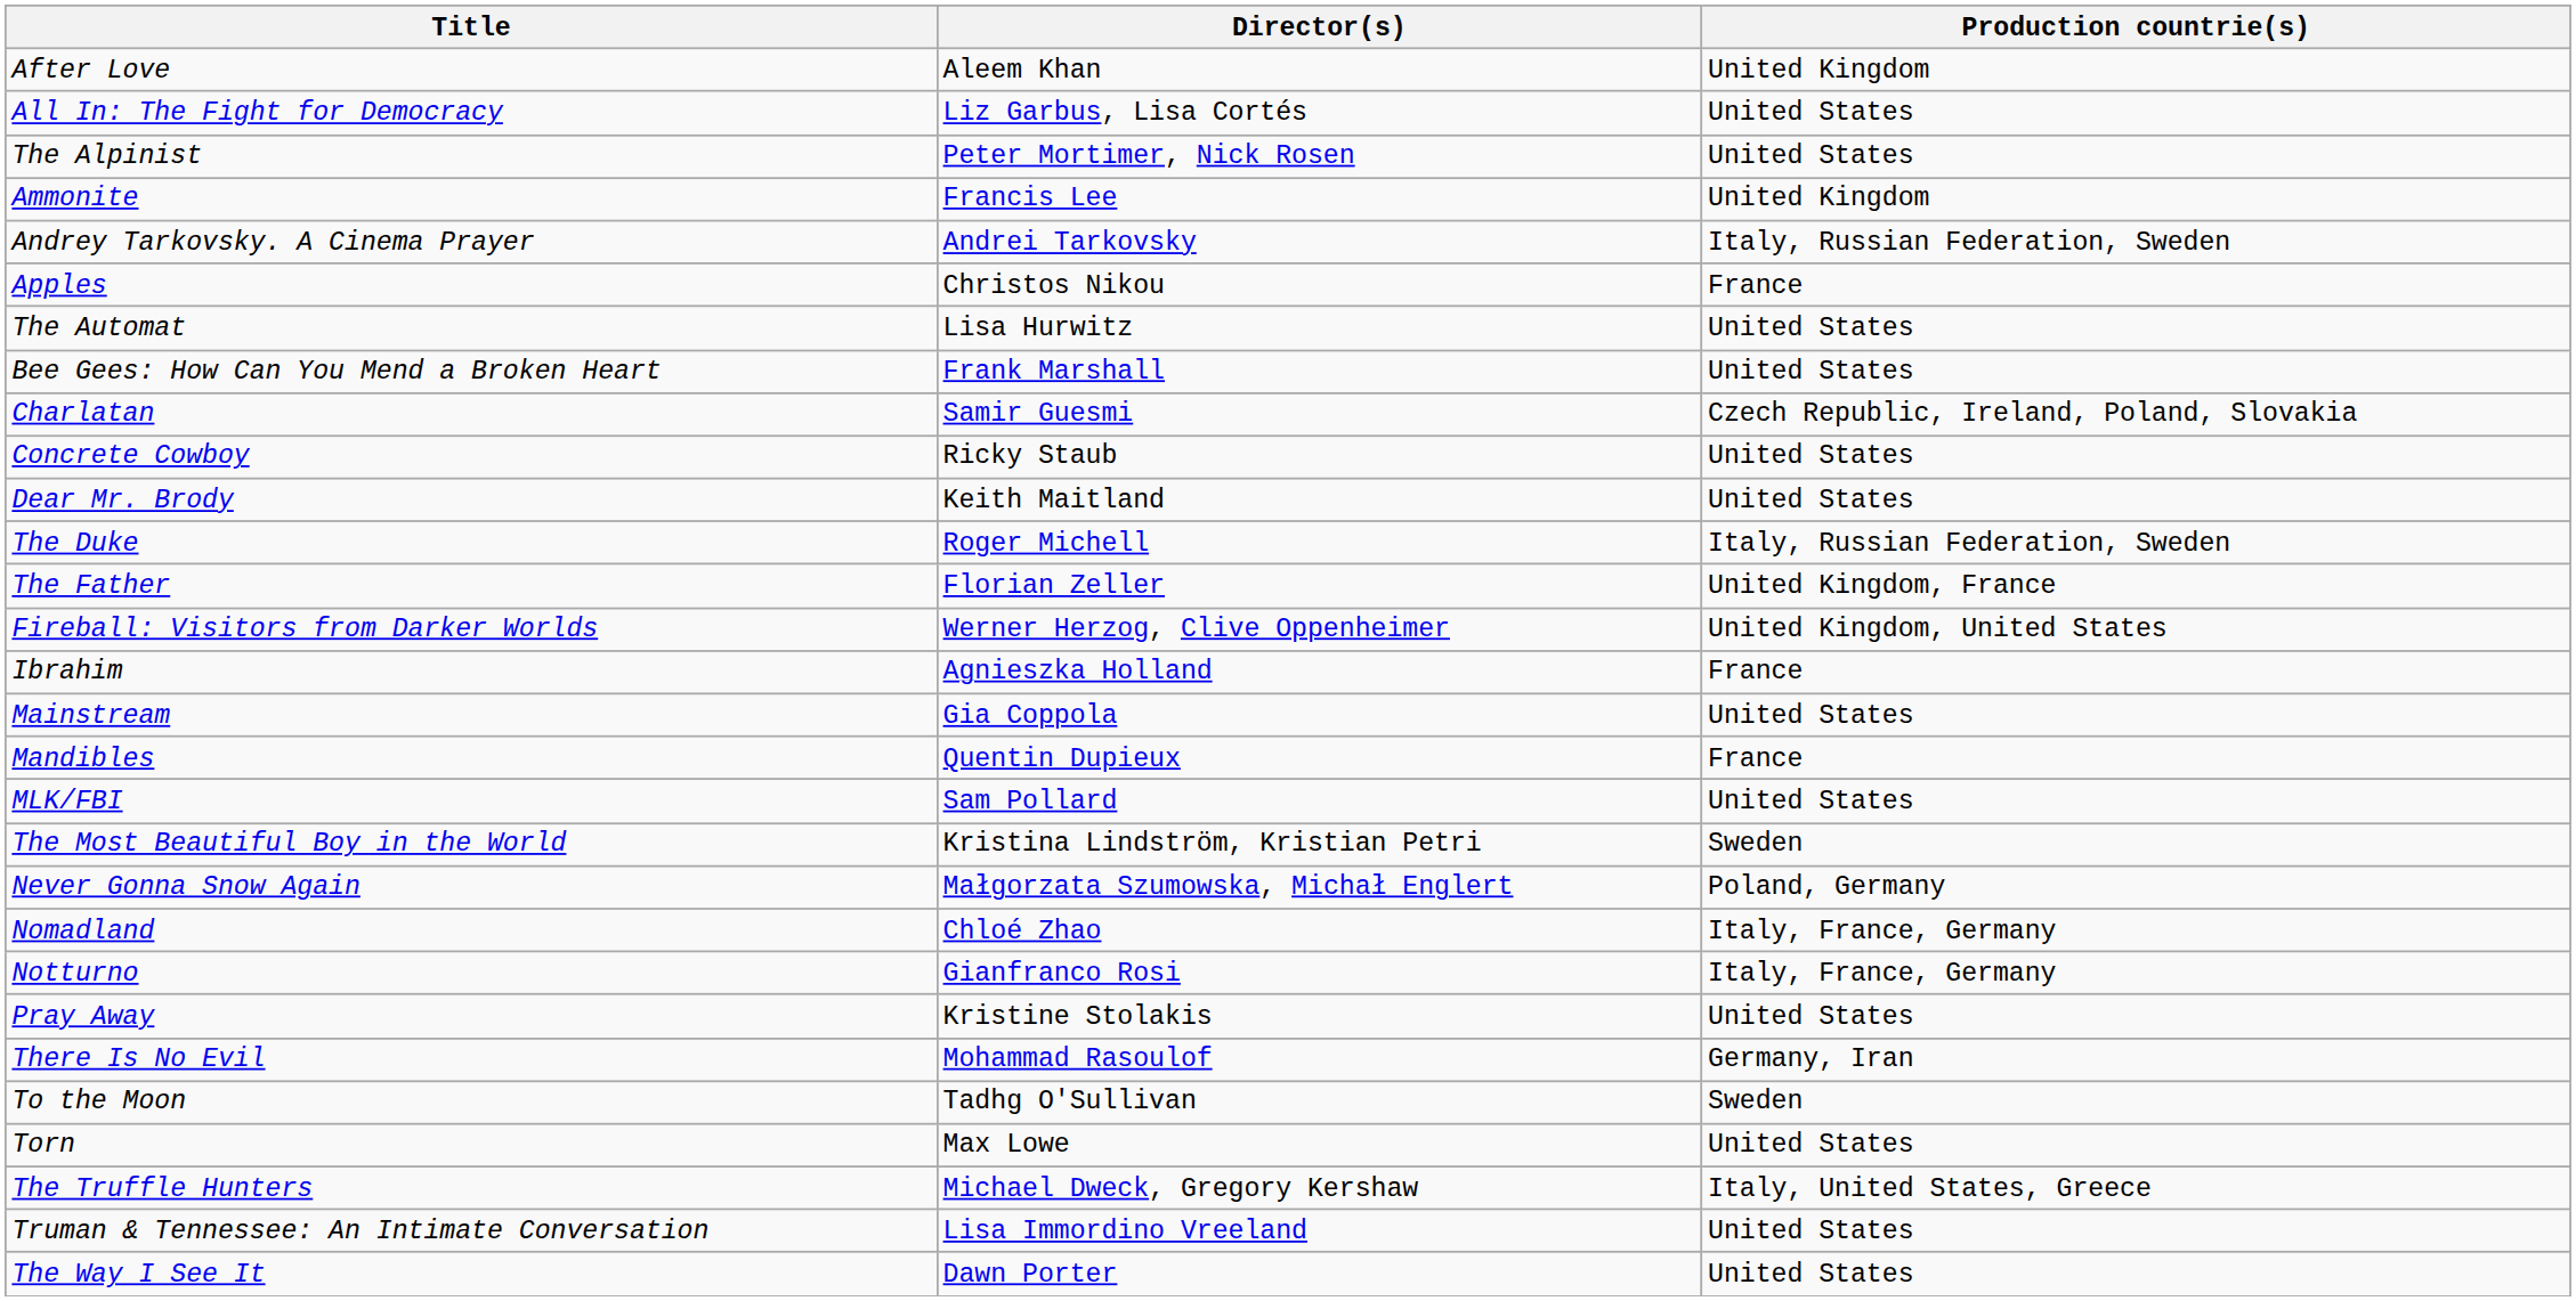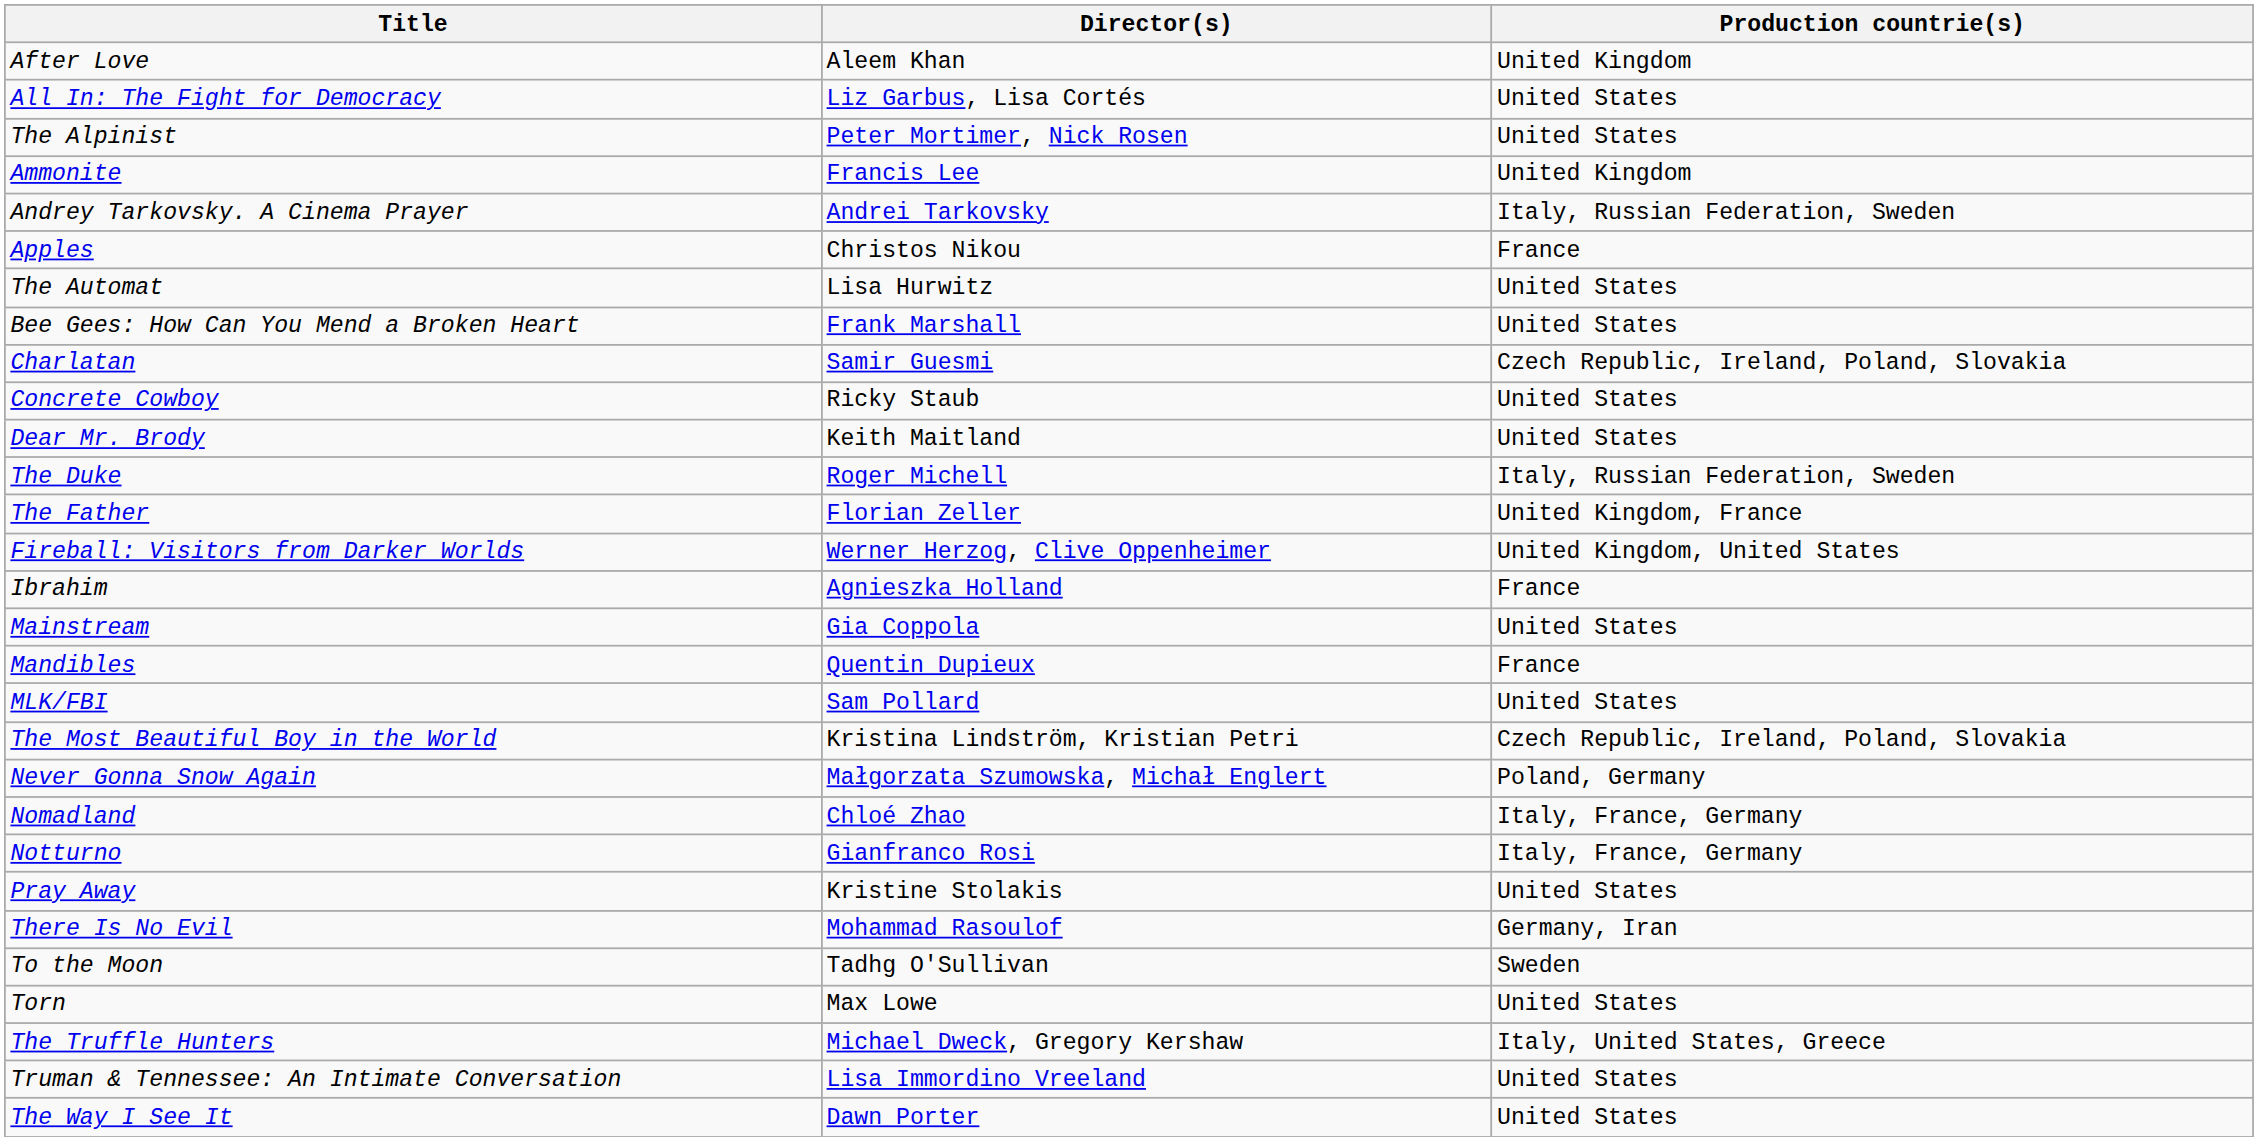 <table class="sortable wikitable" style="width:100%; margin-bottom:4px" cellpadding="5">
 <tr>
 <th scope="col">Title</th>
 <th scope="col">Director(s)</th>
 <th scope="col">Production countrie(s)</th>
 </tr>
 <tr>
 <td><em>After Love</em></td>
 <td>Aleem Khan</td>
 <td>United Kingdom</td>
 </tr>
 <tr>
 <td><em><a href='#'>All In: The Fight for Democracy</a></em></td>
 <td><a href='#'>Liz Garbus</a>, Lisa Cortés</td>
 <td>United States</td>
 </tr>
 <tr>
 <td><em>The Alpinist</em></td>
 <td><a href='#'>Peter Mortimer</a>, <a href='#'>Nick Rosen</a></td>
 <td>United States</td>
 </tr>
 <tr>
 <td><em><a href='#'>Ammonite</a></em></td>
 <td><a href='#'>Francis Lee</a></td>
 <td>United Kingdom</td>
 </tr>
 <tr>
 <td><em>Andrey Tarkovsky. A Cinema Prayer</em></td>
 <td><a href='#'>Andrei Tarkovsky</a></td>
 <td>Italy, Russian Federation, Sweden</td>
 </tr>
 <tr>
 <td><em><a href='#'>Apples</a></em></td>
 <td>Christos Nikou</td>
 <td>France</td>
 </tr>
 <tr>
 <td><em>The Automat</em></td>
 <td>Lisa Hurwitz</td>
 <td>United States</td>
 </tr>
 <tr>
 <td><em>Bee Gees: How Can You Mend a Broken Heart</em></td>
 <td><a href='#'>Frank Marshall</a></td>
 <td>United States</td>
 </tr>
 <tr>
 <td><em><a href='#'>Charlatan</a></em></td>
 <td><a href='#'>Samir Guesmi</a></td>
 <td>Czech Republic, Ireland, Poland, Slovakia</td>
 </tr>
 <tr>
 <td><em><a href='#'>Concrete Cowboy</a></em></td>
 <td>Ricky Staub</td>
 <td>United States</td>
 </tr>
 <tr>
 <td><em><a href='#'>Dear Mr. Brody</a></em></td>
 <td>Keith Maitland</td>
 <td>United States</td>
 </tr>
 <tr>
 <td><em><a href='#'>The Duke</a></em></td>
 <td><a href='#'>Roger Michell</a></td>
 <td>Italy, Russian Federation, Sweden</td>
 </tr>
 <tr>
 <td><em><a href='#'>The Father</a></em></td>
 <td><a href='#'>Florian Zeller</a></td>
 <td>United Kingdom, France</td>
 </tr>
 <tr>
 <td><em><a href='#'>Fireball: Visitors from Darker Worlds</a></em></td>
 <td><a href='#'>Werner Herzog</a>, <a href='#'>Clive Oppenheimer</a></td>
 <td>United Kingdom, United States</td>
 </tr>
 <tr>
 <td><em>Ibrahim</em></td>
 <td><a href='#'>Agnieszka Holland</a></td>
 <td>France</td>
 </tr>
 <tr>
 <td><em><a href='#'>Mainstream</a></em></td>
 <td><a href='#'>Gia Coppola</a></td>
 <td>United States</td>
 </tr>
 <tr>
 <td><em><a href='#'>Mandibles</a></em></td>
 <td><a href='#'>Quentin Dupieux</a></td>
 <td>France</td>
 </tr>
 <tr>
 <td><em><a href='#'>MLK/FBI</a></em></td>
 <td><a href='#'>Sam Pollard</a></td>
 <td>United States</td>
 </tr>
 <tr>
 <td><em><a href='#'>The Most Beautiful Boy in the World</a></em></td>
 <td>Kristina Lindström, Kristian Petri</td>
-<td>Sweden</td>
+<td>Czech Republic, Ireland, Poland, Slovakia</td>
 </tr>
 <tr>
 <td><em><a href='#'>Never Gonna Snow Again</a></em></td>
 <td><a href='#'>Małgorzata Szumowska</a>, <a href='#'>Michał Englert</a></td>
 <td>Poland, Germany</td>
 </tr>
 <tr>
 <td><em><a href='#'>Nomadland</a></em></td>
 <td><a href='#'>Chloé Zhao</a></td>
 <td>Italy, France, Germany</td>
 </tr>
 <tr>
 <td><em><a href='#'>Notturno</a></em></td>
 <td><a href='#'>Gianfranco Rosi</a></td>
 <td>Italy, France, Germany</td>
 </tr>
 <tr>
 <td><em><a href='#'>Pray Away</a></em></td>
 <td>Kristine Stolakis</td>
 <td>United States</td>
 </tr>
 <tr>
 <td><em><a href='#'>There Is No Evil</a></em></td>
 <td><a href='#'>Mohammad Rasoulof</a></td>
 <td>Germany, Iran</td>
 </tr>
 <tr>
 <td><em>To the Moon</em></td>
 <td>Tadhg O'Sullivan</td>
 <td>Sweden</td>
 </tr>
 <tr>
 <td><em>Torn</em></td>
 <td>Max Lowe</td>
 <td>United States</td>
 </tr>
 <tr>
 <td><em><a href='#'>The Truffle Hunters</a></em></td>
 <td><a href='#'>Michael Dweck</a>, Gregory Kershaw</td>
 <td>Italy, United States, Greece</td>
 </tr>
 <tr>
 <td><em>Truman & Tennessee: An Intimate Conversation</em></td>
 <td><a href='#'>Lisa Immordino Vreeland</a></td>
 <td>United States</td>
 </tr>
 <tr>
 <td><em><a href='#'>The Way I See It</a></em></td>
 <td><a href='#'>Dawn Porter</a></td>
 <td>United States</td>
 </tr>
 </table>
